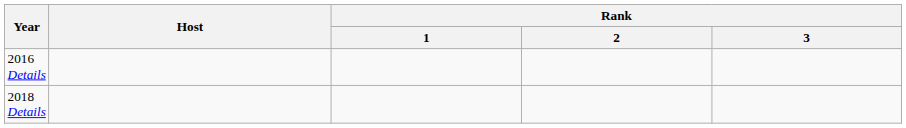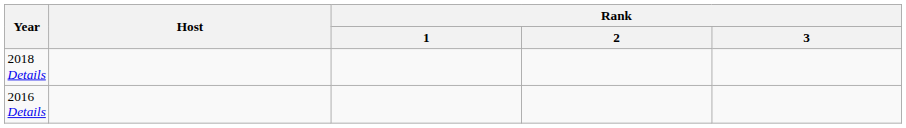 <table class="wikitable" style="text-align:center; font-size:90%">
 <tr>
 <th rowspan="2" style="width:20px;">Year</th>
 <th rowspan="2" style="width:300px;">Host</th>
 <th colspan=3>Rank</th>
 </tr>
 <tr>
 <th width=200>1</th>
 <th width=200>2</th>
 <th width=200>3</th>
 </tr>
 <tr align=left>
+<td>2018 <br> <em><a href='#'>Details</a></em></td>
+<td></td>
+<td></td>
+<td></td>
+<td></td>
+</tr>
+<tr align=left>
 <td>2016 <br> <em><a href='#'>Details</a></em></td>
 <td></td>
 <td></td>
 <td></td>
 <td></td>
 </tr>
-<tr align=left>
-<td>2018 <br> <em><a href='#'>Details</a></em></td>
-<td></td>
-<td></td>
-<td></td>
-<td></td>
-</tr>
 </table>
